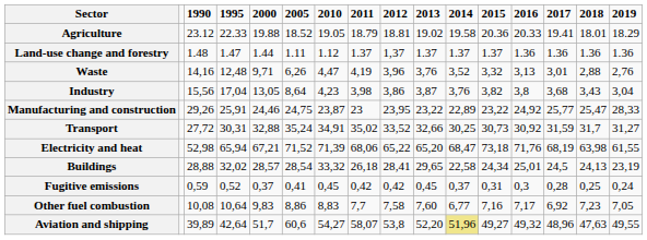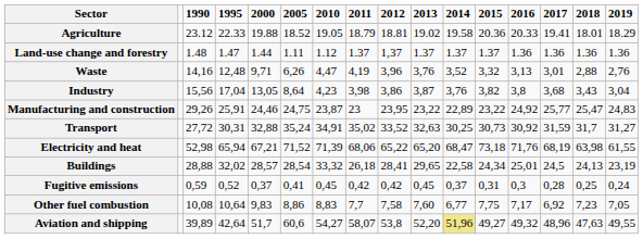 <table class="wikitable">
 <tr>
 <th>Sector</th>
 <td></td>
 <td><strong>1990</strong></td>
 <td><strong>1995</strong></td>
 <td><strong>2000</strong></td>
 <td><strong>2005</strong></td>
 <td><strong>2010</strong></td>
 <td><strong>2011</strong></td>
 <td><strong>2012</strong></td>
 <td><strong>2013</strong></td>
 <td><strong>2014</strong></td>
 <td><strong>2015</strong></td>
 <td><strong>2016</strong></td>
 <td><strong>2017</strong></td>
 <td><strong>2018</strong></td>
 <td><strong>2019</strong></td>
 </tr>
 <tr>
 <th>Agriculture</th>
 <td></td>
 <td>23.12</td>
 <td>22.33</td>
 <td>19.88</td>
 <td>18.52</td>
 <td>19.05</td>
 <td>18.79</td>
 <td>18.81</td>
 <td>19.02</td>
 <td>19.58</td>
 <td>20.36</td>
 <td>20.33</td>
 <td>19.41</td>
 <td>18.01</td>
 <td>18.29</td>
 </tr>
 <tr>
 <th>Land-use change and forestry</th>
 <td></td>
 <td>1.48</td>
 <td>1.47</td>
 <td>1.44</td>
 <td>1.11</td>
 <td>1.12</td>
 <td>1.37</td>
 <td>1,37</td>
 <td>1.37</td>
 <td>1.37</td>
 <td>1.37</td>
 <td>1.36</td>
 <td>1.36</td>
 <td>1.36</td>
 <td>1.36</td>
 </tr>
 <tr>
 <th>Waste</th>
 <td></td>
 <td>14,16</td>
 <td>12,48</td>
 <td>9,71</td>
 <td>6,26</td>
 <td>4,47</td>
 <td>4,19</td>
 <td>3,96</td>
 <td>3,76</td>
 <td>3,52</td>
 <td>3,32</td>
 <td>3,13</td>
 <td>3,01</td>
 <td>2,88</td>
 <td>2,76</td>
 </tr>
 <tr>
 <th>Industry</th>
 <td></td>
 <td>15,56</td>
 <td>17,04</td>
 <td>13,05</td>
 <td>8,64</td>
 <td>4,23</td>
 <td>3,98</td>
 <td>3,86</td>
 <td>3,87</td>
 <td>3,76</td>
 <td>3,82</td>
 <td>3,8</td>
 <td>3,68</td>
 <td>3,43</td>
 <td>3,04</td>
 </tr>
 <tr>
 <th>Manufacturing and construction</th>
 <td></td>
 <td>29,26</td>
 <td>25,91</td>
 <td>24,46</td>
 <td>24,75</td>
 <td>23,87</td>
 <td>23</td>
 <td>23,95</td>
 <td>23,22</td>
 <td>22,89</td>
 <td>23,22</td>
 <td>24,92</td>
 <td>25,77</td>
 <td>25,47</td>
-<td>28,33</td>
+<td>24,83</td>
 </tr>
 <tr>
 <th>Transport</th>
 <td></td>
 <td>27,72</td>
 <td>30,31</td>
 <td>32,88</td>
 <td>35,24</td>
 <td>34,91</td>
 <td>35,02</td>
 <td>33,52</td>
-<td>32,66</td>
+<td>32,63</td>
 <td>30,25</td>
 <td>30,73</td>
 <td>30,92</td>
 <td>31,59</td>
 <td>31,7</td>
 <td>31,27</td>
 </tr>
 <tr>
 <th>Electricity and heat</th>
 <td></td>
 <td>52,98</td>
 <td>65,94</td>
 <td>67,21</td>
 <td>71,52</td>
 <td>71,39</td>
 <td>68,06</td>
 <td>65,22</td>
 <td>65,20</td>
 <td>68,47</td>
 <td>73,18</td>
 <td>71,76</td>
 <td>68,19</td>
 <td>63,98</td>
 <td>61,55</td>
 </tr>
 <tr>
 <th>Buildings</th>
 <td></td>
 <td>28,88</td>
 <td>32,02</td>
 <td>28,57</td>
 <td>28,54</td>
 <td>33,32</td>
 <td>26,18</td>
 <td>28,41</td>
 <td>29,65</td>
 <td>22,58</td>
 <td>24,34</td>
 <td>25,01</td>
 <td>24,5</td>
 <td>24,13</td>
 <td>23,19</td>
 </tr>
 <tr>
 <th>Fugitive emissions</th>
 <td></td>
 <td>0,59</td>
 <td>0,52</td>
 <td>0,37</td>
 <td>0,41</td>
 <td>0,45</td>
 <td>0,42</td>
 <td>0,42</td>
 <td>0,45</td>
 <td>0,37</td>
 <td>0,31</td>
 <td>0,3</td>
 <td>0,28</td>
 <td>0,25</td>
 <td>0,24</td>
 </tr>
 <tr>
 <th>Other fuel combustion</th>
 <td></td>
 <td>10,08</td>
 <td>10,64</td>
 <td>9,83</td>
 <td>8,86</td>
 <td>8,83</td>
 <td>7,7</td>
 <td>7,58</td>
 <td>7,60</td>
 <td>6,77</td>
-<td>7,16</td>
+<td>7,75</td>
 <td>7,17</td>
 <td>6,92</td>
 <td>7,23</td>
 <td>7,05</td>
 </tr>
 <tr>
 <th>Aviation and shipping</th>
 <td></td>
 <td>39,89</td>
 <td>42,64</td>
 <td>51,7</td>
 <td>60,6</td>
 <td>54,27</td>
 <td>58,07</td>
 <td>53,8</td>
 <td>52,20</td>
 <td style="background: khaki;">51,96</td>
 <td>49,27</td>
 <td>49,32</td>
 <td>48,96</td>
 <td>47,63</td>
 <td>49,55</td>
 </tr>
 </table>
